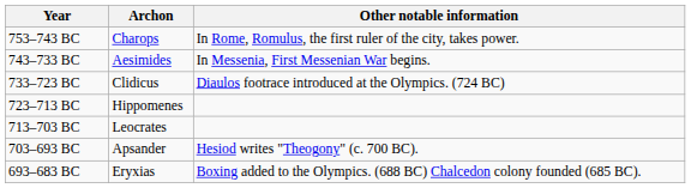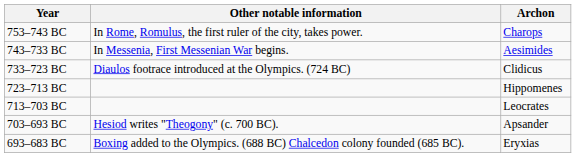 <table width=777px class="wikitable sortable">
 <tr>
 <th>Year</th>
+<th>Other notable information</th>
 <th>Archon</th>
-<th>Other notable information</th>
 </tr>
 <tr>
 <td width=111px>753–743 BC</td>
+<td>In <a href='#'>Rome</a>, <a href='#'>Romulus</a>, the first ruler of the city, takes power.</td>
 <td><a href='#'>Charops</a></td>
-<td>In <a href='#'>Rome</a>, <a href='#'>Romulus</a>, the first ruler of the city, takes power.</td>
 </tr>
 <tr>
 <td>743–733 BC</td>
+<td>In <a href='#'>Messenia</a>, <a href='#'>First Messenian War</a> begins.</td>
 <td><a href='#'>Aesimides</a></td>
-<td>In <a href='#'>Messenia</a>, <a href='#'>First Messenian War</a> begins.</td>
 </tr>
 <tr>
 <td>733–723 BC</td>
+<td><a href='#'>Diaulos</a> footrace introduced at the Olympics. (724 BC)</td>
 <td>Clidicus</td>
-<td><a href='#'>Diaulos</a> footrace introduced at the Olympics. (724 BC)</td>
 </tr>
 <tr>
 <td>723–713 BC</td>
+<td></td>
 <td>Hippomenes</td>
-<td></td>
 </tr>
 <tr>
 <td>713–703 BC</td>
+<td></td>
 <td>Leocrates</td>
-<td></td>
 </tr>
 <tr>
 <td>703–693 BC</td>
+<td><a href='#'>Hesiod</a> writes "<a href='#'>Theogony</a>" (c. 700 BC).</td>
 <td>Apsander</td>
-<td><a href='#'>Hesiod</a> writes "<a href='#'>Theogony</a>" (c. 700 BC).</td>
 </tr>
 <tr>
 <td>693–683 BC</td>
+<td><a href='#'>Boxing</a> added to the Olympics. (688 BC) <a href='#'>Chalcedon</a> colony founded (685 BC).</td>
 <td>Eryxias</td>
-<td><a href='#'>Boxing</a> added to the Olympics. (688 BC) <a href='#'>Chalcedon</a> colony founded (685 BC).</td>
 </tr>
 </table>
